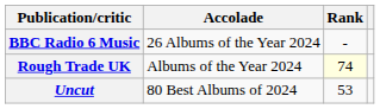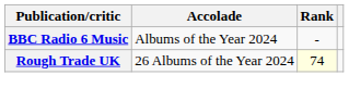 <table class="wikitable sortable plainrowheaders">
 <tr>
 <th scope="col">Publication/critic</th>
 <th scope="col">Accolade</th>
 <th scope="col">Rank</th>
 <th scope="col" class="unsortable"></th>
 </tr>
 <tr>
 <th scope="row"><a href='#'>BBC Radio 6 Music</a></th>
-<td>26 Albums of the Year 2024</td>
+<td>Albums of the Year 2024</td>
 <td style="text-align: center;">-</td>
 <td style="text-align: center;"></td>
 </tr>
 <tr>
 <th scope="row"><a href='#'>Rough Trade UK</a></th>
-<td>Albums of the Year 2024</td>
+<td>26 Albums of the Year 2024</td>
 <td style="background: lightyellow; text-align: center;">74</td>
 <td style="text-align: center;"></td>
 </tr>
-<tr>
-<th scope="row"><em><a href='#'>Uncut</a></em></th>
-<td>80 Best Albums of 2024</td>
-<td style="text-align: center;">53</td>
-<td style="text-align: center;"></td>
-</tr>
 </table>
